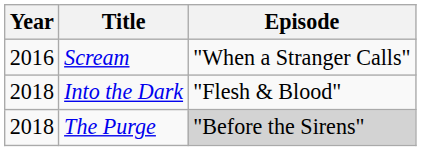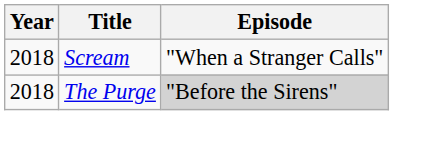 <table class="wikitable">
 <tr>
 <th>Year</th>
 <th>Title</th>
 <th>Episode</th>
 </tr>
 <tr>
-<td>2016</td>
+<td>2018</td>
 <td><em><a href='#'>Scream</a></em></td>
 <td>"When a Stranger Calls"</td>
-</tr>
-<tr>
-<td>2018</td>
-<td><em><a href='#'>Into the Dark</a></em></td>
-<td>"Flesh & Blood"</td>
 </tr>
 <tr>
 <td>2018</td>
 <td><em><a href='#'>The Purge</a></em></td>
 <td style="background: lightgrey;">"Before the Sirens"</td>
 </tr>
 </table>
